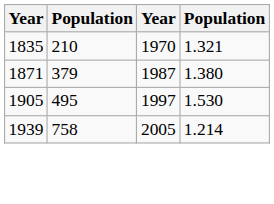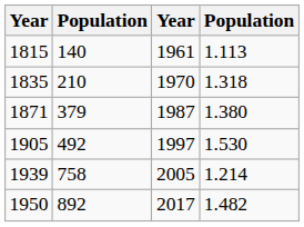 <table class="wikitable">
 <tr>
 <th>Year</th>
 <th>Population</th>
 <th>Year</th>
 <th>Population</th>
 </tr>
 <tr>
+<td>1815</td>
+<td>140</td>
+<td>1961</td>
+<td>1.113</td>
+</tr>
+<tr>
 <td>1835</td>
 <td>210</td>
 <td>1970</td>
-<td>1.321</td>
+<td>1.318</td>
 </tr>
 <tr>
 <td>1871</td>
 <td>379</td>
 <td>1987</td>
 <td>1.380</td>
 </tr>
 <tr>
 <td>1905</td>
-<td>495</td>
+<td>492</td>
 <td>1997</td>
 <td>1.530</td>
 </tr>
 <tr>
 <td>1939</td>
 <td>758</td>
 <td>2005</td>
 <td>1.214</td>
 </tr>
+<tr>
+<td>1950</td>
+<td>892</td>
+<td>2017</td>
+<td>1.482</td>
+</tr>
 </table>
